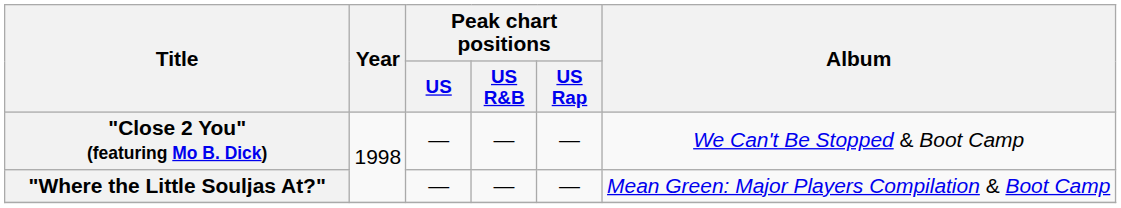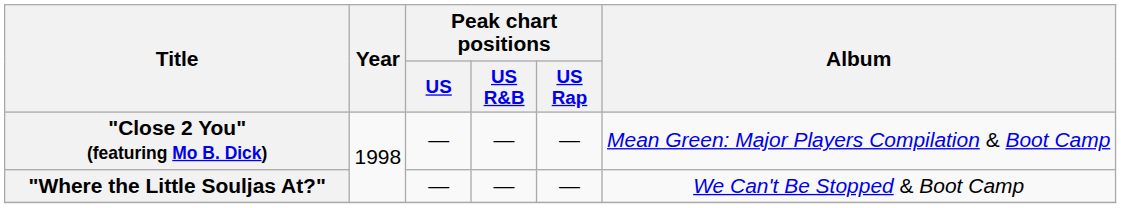 <table class="wikitable plainrowheaders" style="text-align:center;">
 <tr>
 <th scope="col" rowspan="2" style="width:16em;">Title</th>
 <th scope="col" rowspan="2">Year</th>
 <th scope="col" colspan="3">Peak chart positions</th>
 <th scope="col" rowspan="2">Album</th>
 </tr>
 <tr>
 <th style="width:3em; font-size:90%"><a href='#'>US</a></th>
 <th style="width:3em; font-size:90%"><a href='#'>US<br>R&B</a></th>
 <th style="width:3em; font-size:90%"><a href='#'>US<br>Rap</a></th>
 </tr>
 <tr>
 <th scope="row">"Close 2 You"<br><small>(featuring <a href='#'>Mo B. Dick</a>)</small></th>
 <td rowspan="2">1998</td>
 <td>—</td>
 <td>—</td>
 <td>—</td>
-<td><em><a href='#'>We Can't Be Stopped</a></em> & <em>Boot Camp</em></td>
+<td><em><a href='#'>Mean Green: Major Players Compilation</a></em> & <em><a href='#'>Boot Camp</a></em></td>
 </tr>
 <tr>
 <th scope="row">"Where the Little Souljas At?"</th>
 <td>—</td>
 <td>—</td>
 <td>—</td>
-<td><em><a href='#'>Mean Green: Major Players Compilation</a></em> & <em><a href='#'>Boot Camp</a></em></td>
+<td><em><a href='#'>We Can't Be Stopped</a></em> & <em>Boot Camp</em></td>
 </tr>
 <tr>
 </tr>
 </table>
